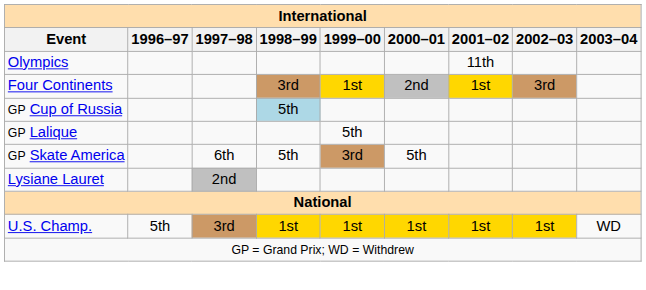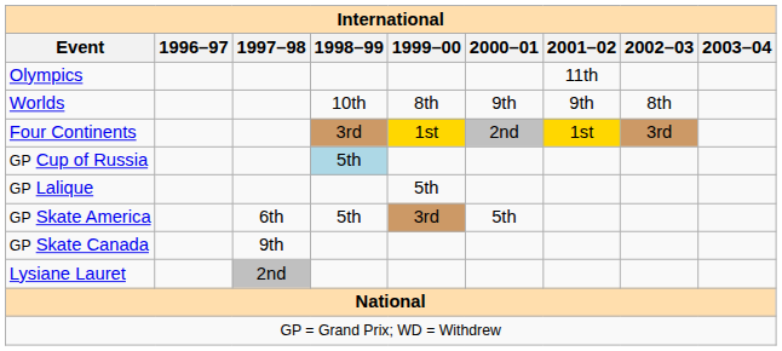 <table class="wikitable" style="text-align:center">
 <tr>
 <th style="background-color: #ffdead; " colspan=9 align=center><strong>International</strong></th>
 </tr>
 <tr>
 <th>Event</th>
 <th>1996–97</th>
 <th>1997–98</th>
 <th>1998–99</th>
 <th>1999–00</th>
 <th>2000–01</th>
 <th>2001–02</th>
 <th>2002–03</th>
 <th>2003–04</th>
 </tr>
 <tr>
 <td align=left><a href='#'>Olympics</a></td>
 <td></td>
 <td></td>
 <td></td>
 <td></td>
 <td></td>
 <td>11th</td>
 <td></td>
+<td></td>
+</tr>
+<tr>
+<td align=left><a href='#'>Worlds</a></td>
+<td></td>
+<td></td>
+<td>10th</td>
+<td>8th</td>
+<td>9th</td>
+<td>9th</td>
+<td>8th</td>
 <td></td>
 </tr>
 <tr>
 <td align=left><a href='#'>Four Continents</a></td>
 <td></td>
 <td></td>
 <td bgcolor=cc9966>3rd</td>
 <td bgcolor=gold>1st</td>
 <td bgcolor=silver>2nd</td>
 <td bgcolor=gold>1st</td>
 <td bgcolor=cc9966>3rd</td>
 <td></td>
 </tr>
 <tr>
 <td align=left><small>GP</small> <a href='#'>Cup of Russia</a></td>
 <td></td>
 <td></td>
 <td style="background: lightblue;">5th</td>
 <td></td>
 <td></td>
 <td></td>
 <td></td>
 <td></td>
 </tr>
 <tr>
 <td align=left><small>GP</small> <a href='#'>Lalique</a></td>
 <td></td>
 <td></td>
 <td></td>
 <td>5th</td>
 <td></td>
 <td></td>
 <td></td>
 <td></td>
 </tr>
 <tr>
 <td align=left><small>GP</small> <a href='#'>Skate America</a></td>
 <td></td>
 <td>6th</td>
 <td>5th</td>
 <td bgcolor=cc9966>3rd</td>
 <td>5th</td>
 <td></td>
 <td></td>
 <td></td>
 </tr>
 <tr>
+<td align=left><small>GP</small> <a href='#'>Skate Canada</a></td>
+<td></td>
+<td>9th</td>
+<td></td>
+<td></td>
+<td></td>
+<td></td>
+<td></td>
+<td></td>
+</tr>
+<tr>
 <td align=left><a href='#'>Lysiane Lauret</a></td>
 <td></td>
 <td bgcolor=silver>2nd</td>
 <td></td>
 <td></td>
 <td></td>
 <td></td>
 <td></td>
 <td></td>
 </tr>
 <tr>
 <th style="background-color: #ffdead; " colspan=9 align=center><strong>National</strong></th>
 </tr>
 <tr>
-<td align=left><a href='#'>U.S. Champ.</a></td>
-<td>5th</td>
-<td bgcolor=cc9966>3rd</td>
-<td bgcolor=gold>1st</td>
-<td bgcolor=gold>1st</td>
-<td bgcolor=gold>1st</td>
-<td bgcolor=gold>1st</td>
-<td bgcolor=gold>1st</td>
-<td>WD</td>
-</tr>
-<tr>
 <td colspan=9 align=center><small> GP = Grand Prix; WD = Withdrew </small></td>
 </tr>
 </table>
